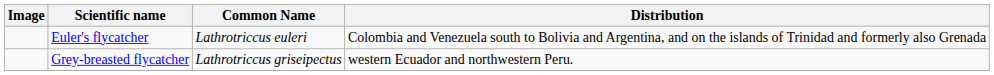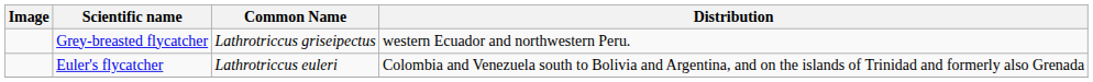 <table class="wikitable">
 <tr>
 <th>Image</th>
 <th>Scientific name</th>
 <th>Common Name</th>
 <th>Distribution</th>
 </tr>
 <tr>
 <td></td>
+<td><a href='#'>Grey-breasted flycatcher</a></td>
+<td><em>Lathrotriccus griseipectus</em></td>
+<td>western Ecuador and northwestern Peru.</td>
+</tr>
+<tr>
+<td></td>
 <td><a href='#'>Euler's flycatcher</a></td>
 <td><em>Lathrotriccus euleri</em></td>
 <td>Colombia and Venezuela south to Bolivia and Argentina, and on the islands of Trinidad and formerly also Grenada</td>
 </tr>
 <tr>
-<td></td>
-<td><a href='#'>Grey-breasted flycatcher</a></td>
-<td><em>Lathrotriccus griseipectus</em></td>
-<td>western Ecuador and northwestern Peru.</td>
-</tr>
-<tr>
 </tr>
 </table>
